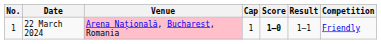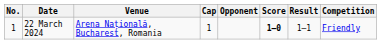 <table class="wikitable sortable">
 <tr>
 <th scope="col">No.</th>
 <th scope="col">Date</th>
 <th scope="col">Venue</th>
 <th scope="col">Cap</th>
+<th scope="col">Opponent</th>
 <th scope="col">Score</th>
 <th scope="col">Result</th>
 <th scope="col">Competition</th>
 </tr>
 <tr>
 <td align="center">1</td>
 <td>22 March 2024</td>
-<td style="background: pink;"><a href='#'>Arena Națională</a>, <a href='#'>Bucharest</a>, Romania</td>
+<td><a href='#'>Arena Națională</a>, <a href='#'>Bucharest</a>, Romania</td>
 <td align="center">1</td>
+<td></td>
 <td align="center"><strong>1–0</strong></td>
 <td align="center">1–1</td>
 <td><a href='#'>Friendly</a></td>
 </tr>
 </table>
